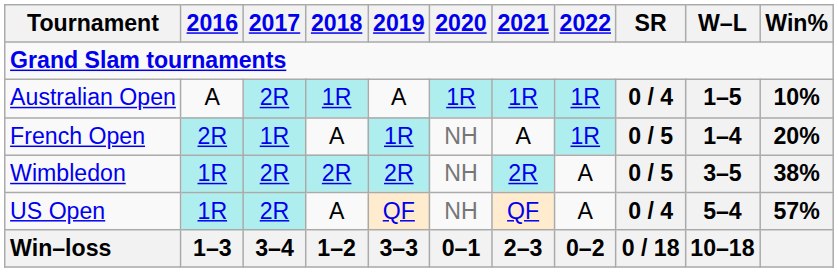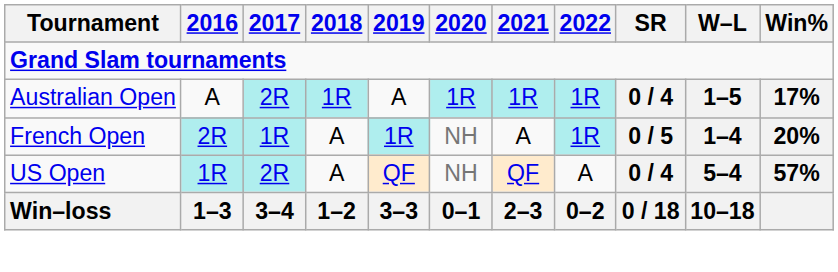 <table class=wikitable style=text-align:center;font-size:97%>
 <tr>
 <th>Tournament</th>
 <th><a href='#'>2016</a></th>
 <th><a href='#'>2017</a></th>
 <th><a href='#'>2018</a></th>
 <th><a href='#'>2019</a></th>
 <th><a href='#'>2020</a></th>
 <th><a href='#'>2021</a></th>
 <th><a href='#'>2022</a></th>
 <th>SR</th>
 <th>W–L</th>
 <th>Win%</th>
 </tr>
 <tr>
 <td colspan="11" align="left"><strong><a href='#'>Grand Slam tournaments</a></strong></td>
 </tr>
 <tr>
 <td align=left><a href='#'>Australian Open</a></td>
 <td>A</td>
 <td bgcolor=afeeee><a href='#'>2R</a></td>
 <td bgcolor=afeeee><a href='#'>1R</a></td>
 <td>A</td>
 <td bgcolor=afeeee><a href='#'>1R</a></td>
 <td bgcolor=afeeee><a href='#'>1R</a></td>
 <td bgcolor=afeeee><a href='#'>1R</a></td>
 <th>0 / 4</th>
 <th>1–5</th>
-<th>10%</th>
+<th>17%</th>
 </tr>
 <tr>
 <td align=left><a href='#'>French Open</a></td>
 <td bgcolor=afeeee><a href='#'>2R</a></td>
 <td bgcolor=afeeee><a href='#'>1R</a></td>
 <td>A</td>
 <td bgcolor= afeeee><a href='#'>1R</a></td>
 <td style=color:#767676>NH</td>
 <td>A</td>
 <td bgcolor=afeeee><a href='#'>1R</a></td>
 <th>0 / 5</th>
 <th>1–4</th>
 <th>20%</th>
-</tr>
-<tr>
-<td align=left><a href='#'>Wimbledon</a></td>
-<td bgcolor=afeeee><a href='#'>1R</a></td>
-<td bgcolor=afeeee><a href='#'>2R</a></td>
-<td bgcolor=afeeee><a href='#'>2R</a></td>
-<td bgcolor=afeeee><a href='#'>2R</a></td>
-<td style=color:#767676>NH</td>
-<td bgcolor=afeeee><a href='#'>2R</a></td>
-<td>A</td>
-<th>0 / 5</th>
-<th>3–5</th>
-<th>38%</th>
 </tr>
 <tr>
 <td align=left><a href='#'>US Open</a></td>
 <td bgcolor=afeeee><a href='#'>1R</a></td>
 <td bgcolor=afeeee><a href='#'>2R</a></td>
 <td>A</td>
 <td bgcolor= ffebcd><a href='#'>QF</a></td>
 <td style=color:#767676>NH</td>
 <td bgcolor=ffebcd><a href='#'>QF</a></td>
 <td>A</td>
 <th>0 / 4</th>
 <th>5–4</th>
 <th>57%</th>
 </tr>
 <tr>
 <th style=text-align:left>Win–loss</th>
 <th>1–3</th>
 <th>3–4</th>
 <th>1–2</th>
 <th>3–3</th>
 <th>0–1</th>
 <th>2–3</th>
 <th>0–2</th>
 <th>0 / 18</th>
 <th>10–18</th>
 <th></th>
 </tr>
 </table>
